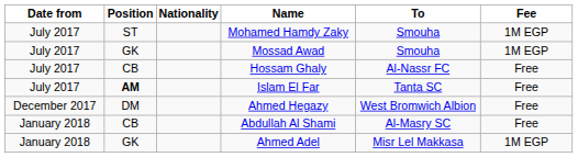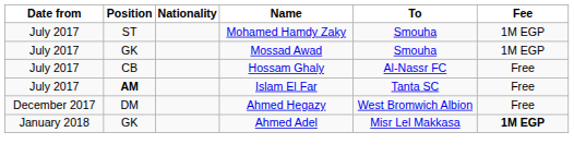 <table class="wikitable"  style="text-align:center; font-size:85%; ">
 <tr>
 <th style="background:#FFFFFF; color:#000000; width:110px;">Date from</th>
 <th style="background:#FFFFFF; color:#000000; width:50px;">Position</th>
 <th style="background:#FFFFFF; color:#000000; width:50px;">Nationality</th>
 <th style="background:#FFFFFF; color:#000000; width:150px;">Name</th>
 <th style="background:#FFFFFF; color:#000000; width:140px;">To</th>
 <th style="background:#FFFFFF; color:#000000; width:100px;">Fee</th>
 </tr>
 <tr>
 <td>July 2017</td>
 <td>ST</td>
 <td></td>
 <td><a href='#'>Mohamed Hamdy Zaky</a></td>
 <td><a href='#'>Smouha</a></td>
 <td>1M EGP</td>
 </tr>
 <tr>
 <td>July 2017</td>
 <td>GK</td>
 <td></td>
 <td><a href='#'>Mossad Awad</a></td>
 <td><a href='#'>Smouha</a></td>
 <td>1M EGP</td>
 </tr>
 <tr>
 <td>July 2017</td>
 <td>CB</td>
 <td></td>
 <td><a href='#'>Hossam Ghaly</a></td>
 <td><a href='#'>Al-Nassr FC</a></td>
 <td>Free</td>
 </tr>
 <tr>
 <td>July 2017</td>
 <td><strong>AM</strong></td>
 <td></td>
 <td><a href='#'>Islam El Far</a></td>
 <td><a href='#'>Tanta SC</a></td>
 <td>Free</td>
 </tr>
 <tr>
 <td>December 2017</td>
 <td>DM</td>
 <td></td>
 <td><a href='#'>Ahmed Hegazy</a></td>
 <td><a href='#'>West Bromwich Albion</a></td>
 <td>Free</td>
 </tr>
 <tr>
 <td>January 2018</td>
-<td>CB</td>
-<td></td>
-<td><a href='#'>Abdullah Al Shami</a></td>
-<td><a href='#'>Al-Masry SC</a></td>
-<td>Free</td>
-</tr>
-<tr>
-<td>January 2018</td>
 <td>GK</td>
 <td></td>
 <td><a href='#'>Ahmed Adel</a></td>
 <td><a href='#'>Misr Lel Makkasa</a></td>
-<td>1M EGP</td>
+<td><strong>1M EGP</strong></td>
 </tr>
 </table>
